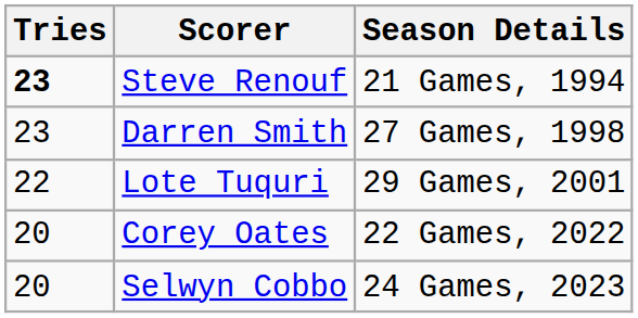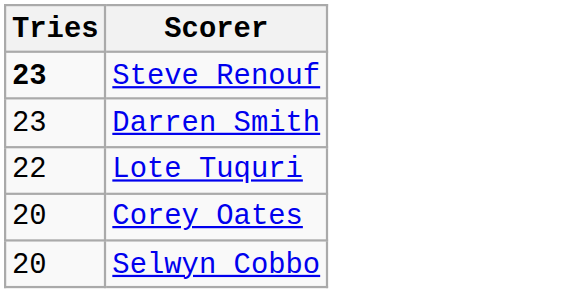 <table class="wikitable">
 <tr>
 <th>Tries</th>
 <th>Scorer</th>
-<th>Season Details</th>
 </tr>
 <tr>
 <td><strong>23</strong></td>
 <td><a href='#'>Steve Renouf</a></td>
-<td>21 Games, 1994</td>
 </tr>
 <tr>
 <td>23</td>
 <td><a href='#'>Darren Smith</a></td>
-<td>27 Games, 1998</td>
 </tr>
 <tr>
 <td>22</td>
 <td><a href='#'>Lote Tuquri</a></td>
-<td>29 Games, 2001</td>
 </tr>
 <tr>
 <td>20</td>
 <td><a href='#'>Corey Oates</a></td>
-<td>22 Games, 2022</td>
 </tr>
 <tr>
 <td>20</td>
 <td><a href='#'>Selwyn Cobbo</a></td>
-<td>24 Games, 2023</td>
 </tr>
 </table>
